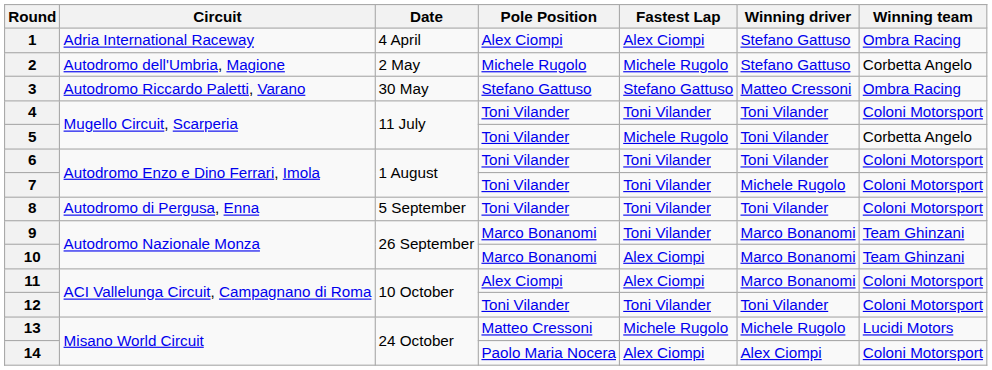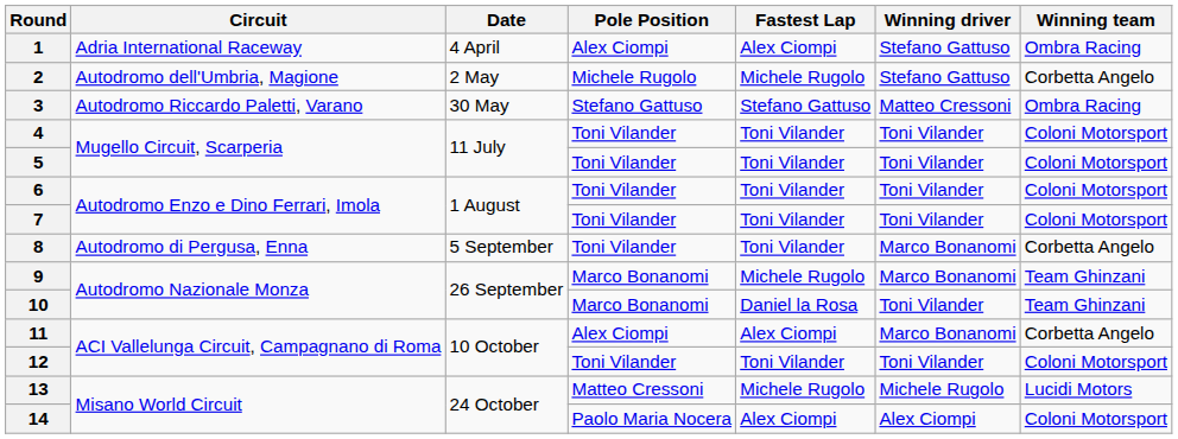 <table class="wikitable" style="font-size: 85%;">
 <tr>
 <th>Round</th>
 <th>Circuit</th>
 <th>Date</th>
 <th>Pole Position</th>
 <th>Fastest Lap</th>
 <th>Winning driver</th>
 <th>Winning team</th>
 </tr>
 <tr>
 <th>1</th>
 <td><a href='#'>Adria International Raceway</a></td>
 <td>4 April</td>
 <td> <a href='#'>Alex Ciompi</a></td>
 <td> <a href='#'>Alex Ciompi</a></td>
 <td> <a href='#'>Stefano Gattuso</a></td>
 <td><a href='#'>Ombra Racing</a></td>
 </tr>
 <tr>
 <th>2</th>
 <td><a href='#'>Autodromo dell'Umbria</a>, <a href='#'>Magione</a></td>
 <td>2 May</td>
 <td> <a href='#'>Michele Rugolo</a></td>
 <td> <a href='#'>Michele Rugolo</a></td>
 <td> <a href='#'>Stefano Gattuso</a></td>
 <td>Corbetta Angelo</td>
 </tr>
 <tr>
 <th>3</th>
 <td><a href='#'>Autodromo Riccardo Paletti</a>, <a href='#'>Varano</a></td>
 <td>30 May</td>
 <td> <a href='#'>Stefano Gattuso</a></td>
 <td> <a href='#'>Stefano Gattuso</a></td>
 <td> <a href='#'>Matteo Cressoni</a></td>
 <td><a href='#'>Ombra Racing</a></td>
 </tr>
 <tr>
 <th>4</th>
 <td rowspan=2><a href='#'>Mugello Circuit</a>, <a href='#'>Scarperia</a></td>
 <td rowspan=2>11 July</td>
 <td> <a href='#'>Toni Vilander</a></td>
 <td> <a href='#'>Toni Vilander</a></td>
 <td> <a href='#'>Toni Vilander</a></td>
 <td><a href='#'>Coloni Motorsport</a></td>
 </tr>
 <tr>
 <th>5</th>
 <td> <a href='#'>Toni Vilander</a></td>
-<td> <a href='#'>Michele Rugolo</a></td>
 <td> <a href='#'>Toni Vilander</a></td>
-<td>Corbetta Angelo</td>
+<td> <a href='#'>Toni Vilander</a></td>
+<td><a href='#'>Coloni Motorsport</a></td>
 </tr>
 <tr>
 <th>6</th>
 <td rowspan=2><a href='#'>Autodromo Enzo e Dino Ferrari</a>, <a href='#'>Imola</a></td>
 <td rowspan=2>1 August</td>
 <td> <a href='#'>Toni Vilander</a></td>
 <td> <a href='#'>Toni Vilander</a></td>
 <td> <a href='#'>Toni Vilander</a></td>
 <td><a href='#'>Coloni Motorsport</a></td>
 </tr>
 <tr>
 <th>7</th>
 <td> <a href='#'>Toni Vilander</a></td>
 <td> <a href='#'>Toni Vilander</a></td>
-<td> <a href='#'>Michele Rugolo</a></td>
+<td> <a href='#'>Toni Vilander</a></td>
 <td><a href='#'>Coloni Motorsport</a></td>
 </tr>
 <tr>
 <th>8</th>
 <td><a href='#'>Autodromo di Pergusa</a>, <a href='#'>Enna</a></td>
 <td>5 September</td>
 <td> <a href='#'>Toni Vilander</a></td>
 <td> <a href='#'>Toni Vilander</a></td>
-<td> <a href='#'>Toni Vilander</a></td>
-<td><a href='#'>Coloni Motorsport</a></td>
+<td> <a href='#'>Marco Bonanomi</a></td>
+<td>Corbetta Angelo</td>
 </tr>
 <tr>
 <th>9</th>
 <td rowspan=2><a href='#'>Autodromo Nazionale Monza</a></td>
 <td rowspan=2>26 September</td>
 <td> <a href='#'>Marco Bonanomi</a></td>
-<td> <a href='#'>Toni Vilander</a></td>
+<td> <a href='#'>Michele Rugolo</a></td>
 <td> <a href='#'>Marco Bonanomi</a></td>
 <td><a href='#'>Team Ghinzani</a></td>
 </tr>
 <tr>
 <th>10</th>
 <td> <a href='#'>Marco Bonanomi</a></td>
-<td> <a href='#'>Alex Ciompi</a></td>
-<td> <a href='#'>Marco Bonanomi</a></td>
+<td> <a href='#'>Daniel la Rosa</a></td>
+<td> <a href='#'>Toni Vilander</a></td>
 <td><a href='#'>Team Ghinzani</a></td>
 </tr>
 <tr>
 <th>11</th>
 <td rowspan=2><a href='#'>ACI Vallelunga Circuit</a>, <a href='#'>Campagnano di Roma</a></td>
 <td rowspan=2>10 October</td>
 <td> <a href='#'>Alex Ciompi</a></td>
 <td> <a href='#'>Alex Ciompi</a></td>
 <td> <a href='#'>Marco Bonanomi</a></td>
-<td><a href='#'>Coloni Motorsport</a></td>
+<td>Corbetta Angelo</td>
 </tr>
 <tr>
 <th>12</th>
 <td> <a href='#'>Toni Vilander</a></td>
 <td> <a href='#'>Toni Vilander</a></td>
 <td> <a href='#'>Toni Vilander</a></td>
 <td><a href='#'>Coloni Motorsport</a></td>
 </tr>
 <tr>
 <th>13</th>
 <td rowspan=2><a href='#'>Misano World Circuit</a></td>
 <td rowspan=2>24 October</td>
 <td> <a href='#'>Matteo Cressoni</a></td>
 <td> <a href='#'>Michele Rugolo</a></td>
 <td> <a href='#'>Michele Rugolo</a></td>
 <td><a href='#'>Lucidi Motors</a></td>
 </tr>
 <tr>
 <th>14</th>
 <td> <a href='#'>Paolo Maria Nocera</a></td>
 <td> <a href='#'>Alex Ciompi</a></td>
 <td> <a href='#'>Alex Ciompi</a></td>
 <td><a href='#'>Coloni Motorsport</a></td>
 </tr>
 </table>
